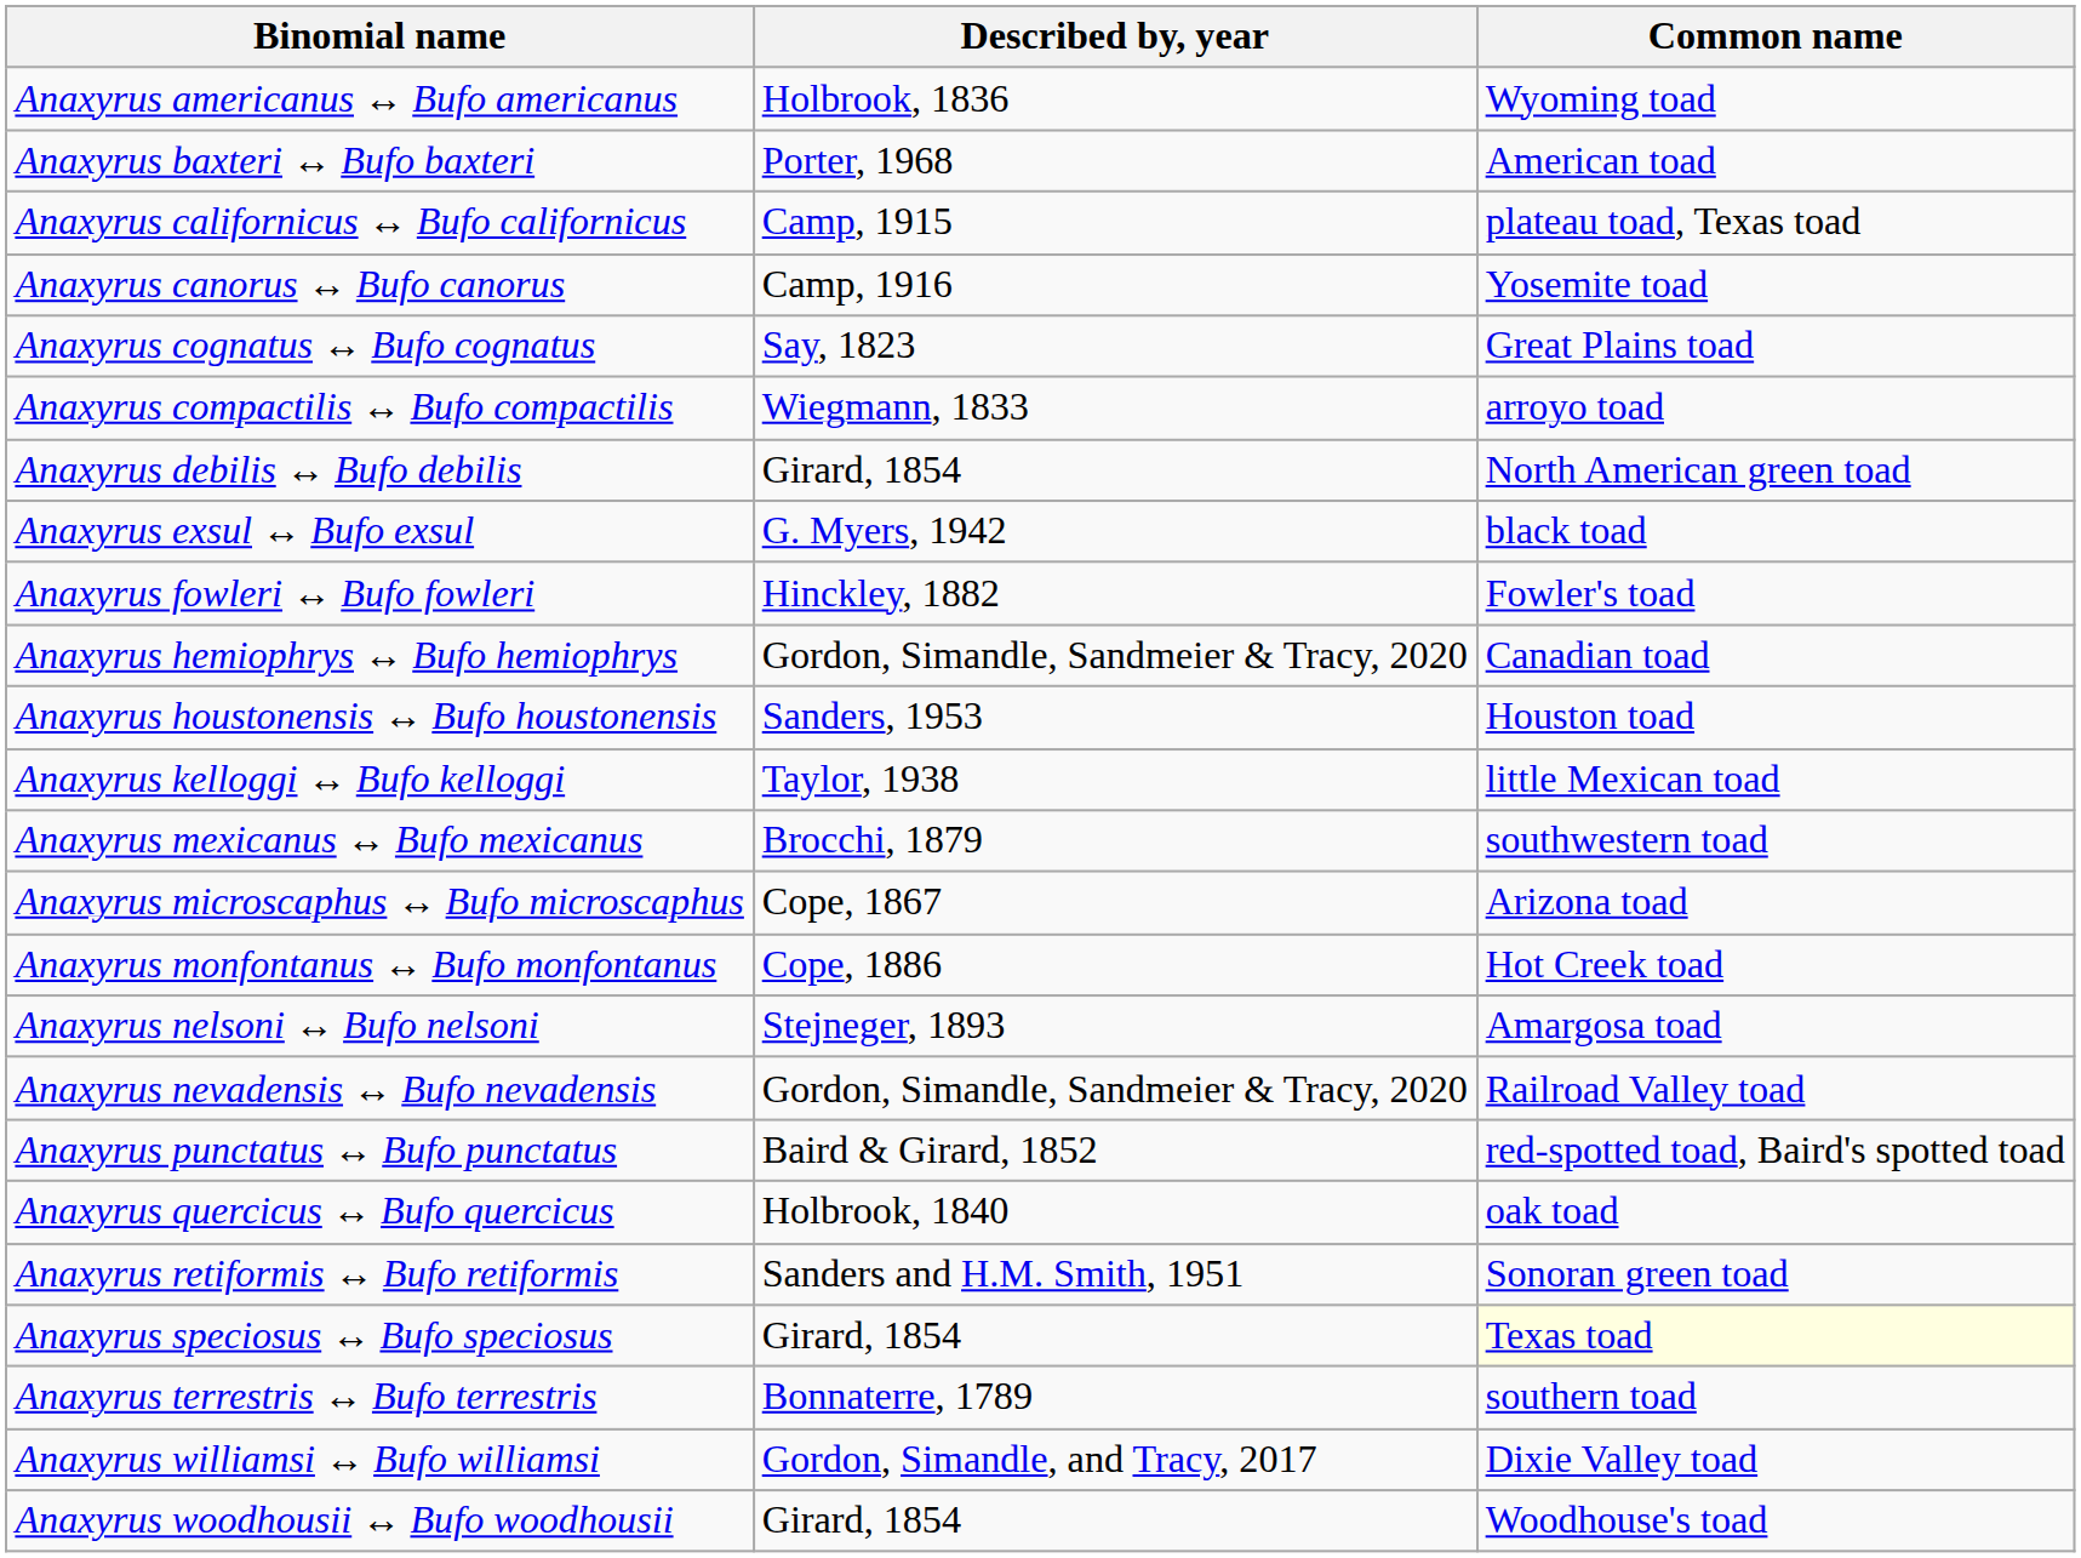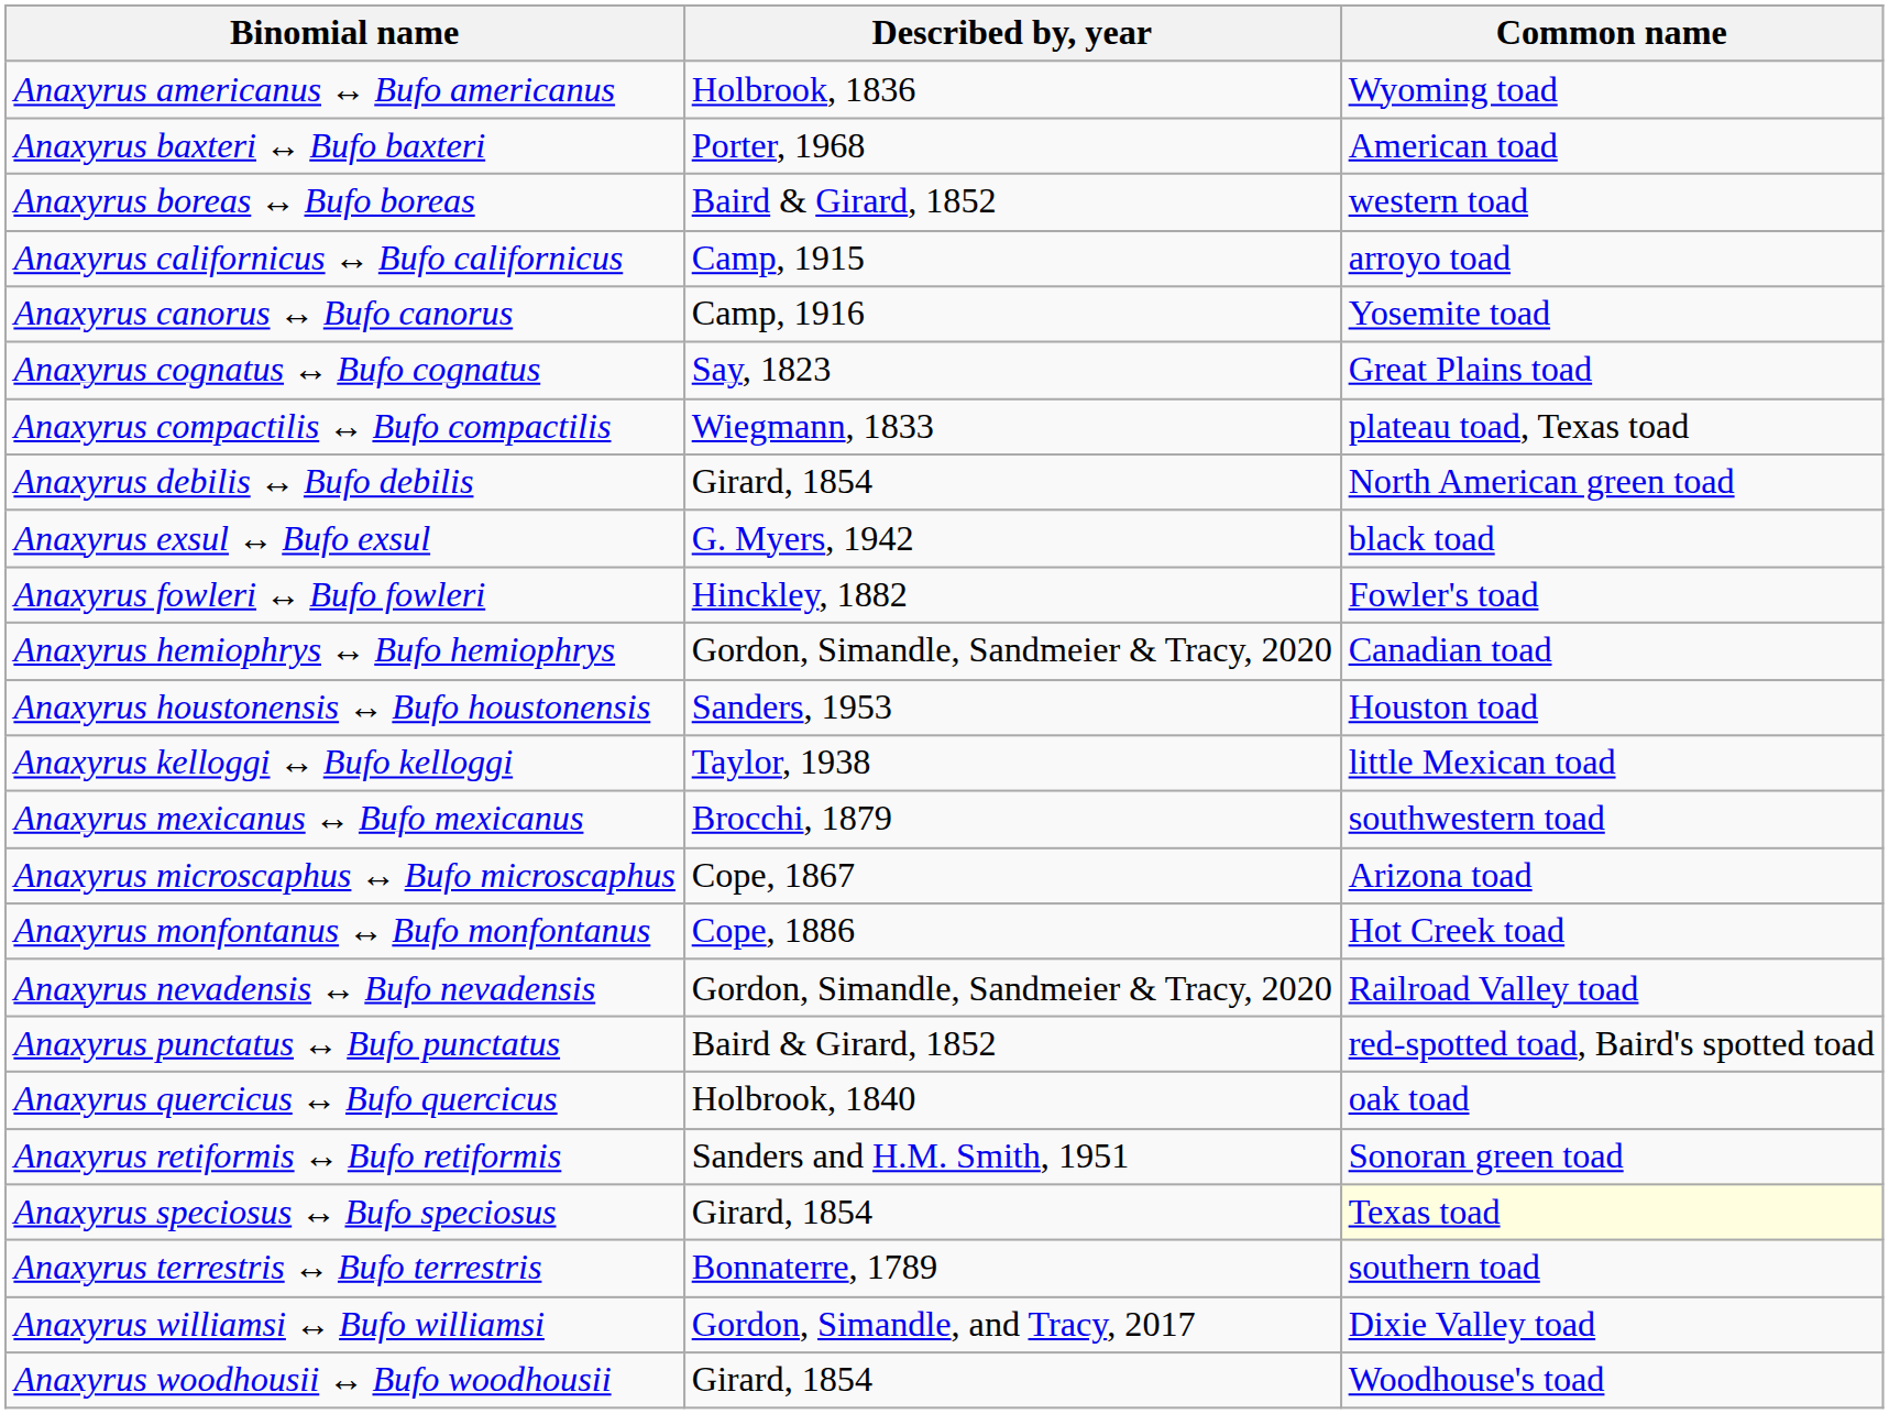 <table class="wikitable" border="1">
 <tr>
 <th>Binomial name</th>
 <th>Described by, year</th>
 <th>Common name</th>
 </tr>
 <tr>
 <td><em><a href='#'>Anaxyrus americanus</a></em> ↔ <em><a href='#'>Bufo americanus</a></em></td>
 <td><a href='#'>Holbrook</a>, 1836</td>
 <td><a href='#'>Wyoming toad</a></td>
 </tr>
 <tr>
 <td><em><a href='#'>Anaxyrus baxteri</a></em> ↔ <em><a href='#'>Bufo baxteri</a></em></td>
 <td><a href='#'>Porter</a>, 1968</td>
 <td><a href='#'>American toad</a></td>
 </tr>
 <tr>
+<td><em><a href='#'>Anaxyrus boreas</a></em> ↔ <em><a href='#'>Bufo boreas</a></em></td>
+<td><a href='#'>Baird</a> & <a href='#'>Girard</a>, 1852</td>
+<td><a href='#'>western toad</a></td>
+</tr>
+<tr>
 <td><em><a href='#'>Anaxyrus californicus</a></em> ↔ <em><a href='#'>Bufo californicus</a></em></td>
 <td><a href='#'>Camp</a>, 1915</td>
-<td><a href='#'>plateau toad</a>, Texas toad</td>
+<td><a href='#'>arroyo toad</a></td>
 </tr>
 <tr>
 <td><em><a href='#'>Anaxyrus canorus</a></em> ↔ <em><a href='#'>Bufo canorus</a></em></td>
 <td>Camp, 1916</td>
 <td><a href='#'>Yosemite toad</a></td>
 </tr>
 <tr>
 <td><em><a href='#'>Anaxyrus cognatus</a></em> ↔ <em><a href='#'>Bufo cognatus</a></em></td>
 <td><a href='#'>Say</a>, 1823</td>
 <td><a href='#'>Great Plains toad</a></td>
 </tr>
 <tr>
 <td><em><a href='#'>Anaxyrus compactilis</a></em> ↔ <em><a href='#'>Bufo compactilis</a></em></td>
 <td><a href='#'>Wiegmann</a>, 1833</td>
-<td><a href='#'>arroyo toad</a></td>
+<td><a href='#'>plateau toad</a>, Texas toad</td>
 </tr>
 <tr>
 <td><em><a href='#'>Anaxyrus debilis</a></em> ↔ <em><a href='#'>Bufo debilis</a></em></td>
 <td>Girard, 1854</td>
 <td><a href='#'>North American green toad</a></td>
 </tr>
 <tr>
 <td><em><a href='#'>Anaxyrus exsul</a></em> ↔ <em><a href='#'>Bufo exsul</a></em></td>
 <td><a href='#'>G. Myers</a>, 1942</td>
 <td><a href='#'>black toad</a></td>
 </tr>
 <tr>
 <td><em><a href='#'>Anaxyrus fowleri</a></em> ↔ <em><a href='#'>Bufo fowleri</a></em></td>
 <td><a href='#'>Hinckley</a>, 1882</td>
 <td><a href='#'>Fowler's toad</a></td>
 </tr>
 <tr>
 <td><em><a href='#'>Anaxyrus hemiophrys</a></em> ↔ <em><a href='#'>Bufo hemiophrys</a></em></td>
 <td>Gordon, Simandle, Sandmeier & Tracy, 2020</td>
 <td><a href='#'>Canadian toad</a></td>
 </tr>
 <tr>
 <td><em><a href='#'>Anaxyrus houstonensis</a></em> ↔ <em><a href='#'>Bufo houstonensis</a></em></td>
 <td><a href='#'>Sanders</a>, 1953</td>
 <td><a href='#'>Houston toad</a></td>
 </tr>
 <tr>
 <td><em><a href='#'>Anaxyrus kelloggi</a></em> ↔ <em><a href='#'>Bufo kelloggi</a></em></td>
 <td><a href='#'>Taylor</a>, 1938</td>
 <td><a href='#'>little Mexican toad</a></td>
 </tr>
 <tr>
 <td><em><a href='#'>Anaxyrus mexicanus</a></em> ↔ <em><a href='#'>Bufo mexicanus</a></em></td>
 <td><a href='#'>Brocchi</a>, 1879</td>
 <td><a href='#'>southwestern toad</a></td>
 </tr>
 <tr>
 <td><em><a href='#'>Anaxyrus microscaphus</a></em> ↔ <em><a href='#'>Bufo microscaphus</a></em></td>
 <td>Cope, 1867</td>
 <td><a href='#'>Arizona toad</a></td>
 </tr>
 <tr>
 <td><em><a href='#'>Anaxyrus monfontanus</a></em> ↔ <em><a href='#'>Bufo monfontanus</a></em></td>
 <td><a href='#'>Cope</a>, 1886</td>
 <td><a href='#'>Hot Creek toad</a></td>
 </tr>
 <tr>
-<td><em><a href='#'>Anaxyrus nelsoni</a></em> ↔ <em><a href='#'>Bufo nelsoni</a></em></td>
-<td><a href='#'>Stejneger</a>, 1893</td>
-<td><a href='#'>Amargosa toad</a></td>
-</tr>
-<tr>
 <td><em><a href='#'>Anaxyrus nevadensis</a></em> ↔ <em><a href='#'>Bufo nevadensis</a></em></td>
 <td>Gordon, Simandle, Sandmeier & Tracy, 2020</td>
 <td><a href='#'>Railroad Valley toad</a></td>
 </tr>
 <tr>
 <td><em><a href='#'>Anaxyrus punctatus</a></em> ↔ <em><a href='#'>Bufo punctatus</a></em></td>
 <td>Baird & Girard, 1852</td>
 <td><a href='#'>red-spotted toad</a>, Baird's spotted toad</td>
 </tr>
 <tr>
 <td><em><a href='#'>Anaxyrus quercicus</a></em> ↔ <em><a href='#'>Bufo quercicus</a></em></td>
 <td>Holbrook, 1840</td>
 <td><a href='#'>oak toad</a></td>
 </tr>
 <tr>
 <td><em><a href='#'>Anaxyrus retiformis</a></em> ↔ <em><a href='#'>Bufo retiformis</a></em></td>
 <td>Sanders and <a href='#'>H.M. Smith</a>, 1951</td>
 <td><a href='#'>Sonoran green toad</a></td>
 </tr>
 <tr>
 <td><em><a href='#'>Anaxyrus speciosus</a></em> ↔ <em><a href='#'>Bufo speciosus</a></em></td>
 <td>Girard, 1854</td>
 <td style="background: lightyellow;"><a href='#'>Texas toad</a></td>
 </tr>
 <tr>
 <td><em><a href='#'>Anaxyrus terrestris</a></em> ↔ <em><a href='#'>Bufo terrestris</a></em></td>
 <td><a href='#'>Bonnaterre</a>, 1789</td>
 <td><a href='#'>southern toad</a></td>
 </tr>
 <tr>
 <td><em><a href='#'>Anaxyrus williamsi</a> ↔ <a href='#'>Bufo williamsi</a></em></td>
 <td><a href='#'>Gordon</a>, <a href='#'>Simandle</a>, and <a href='#'>Tracy</a>, 2017</td>
 <td><a href='#'>Dixie Valley toad</a></td>
 </tr>
 <tr>
 <td><em><a href='#'>Anaxyrus woodhousii</a></em> ↔ <em><a href='#'>Bufo woodhousii</a></em></td>
 <td>Girard, 1854</td>
 <td><a href='#'>Woodhouse's toad</a></td>
 </tr>
 </table>
